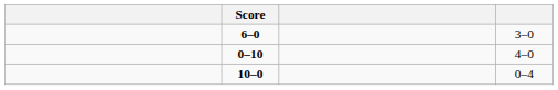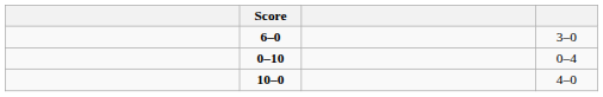 <table class="wikitable" style="text-align: center; ">
 <tr>
 <th align="right" width="270"></th>
 <th width="65">Score</th>
 <th align="left" width="270"></th>
 <th width="65"></th>
 </tr>
 <tr>
 <td align="left"><strong></strong></td>
 <td><strong>6–0</strong></td>
 <td align="left"></td>
 <td>3–0 <strong></strong></td>
 </tr>
 <tr>
 <td align="left"></td>
 <td><strong>0–10</strong></td>
 <td align="left"><strong></strong></td>
-<td>4–0 <strong></strong></td>
+<td>0–4 <strong></strong></td>
 </tr>
 <tr>
 <td align="left"><strong></strong></td>
 <td><strong>10–0</strong></td>
 <td align="left"></td>
-<td>0–4 <strong></strong></td>
+<td>4–0 <strong></strong></td>
 </tr>
 </table>
